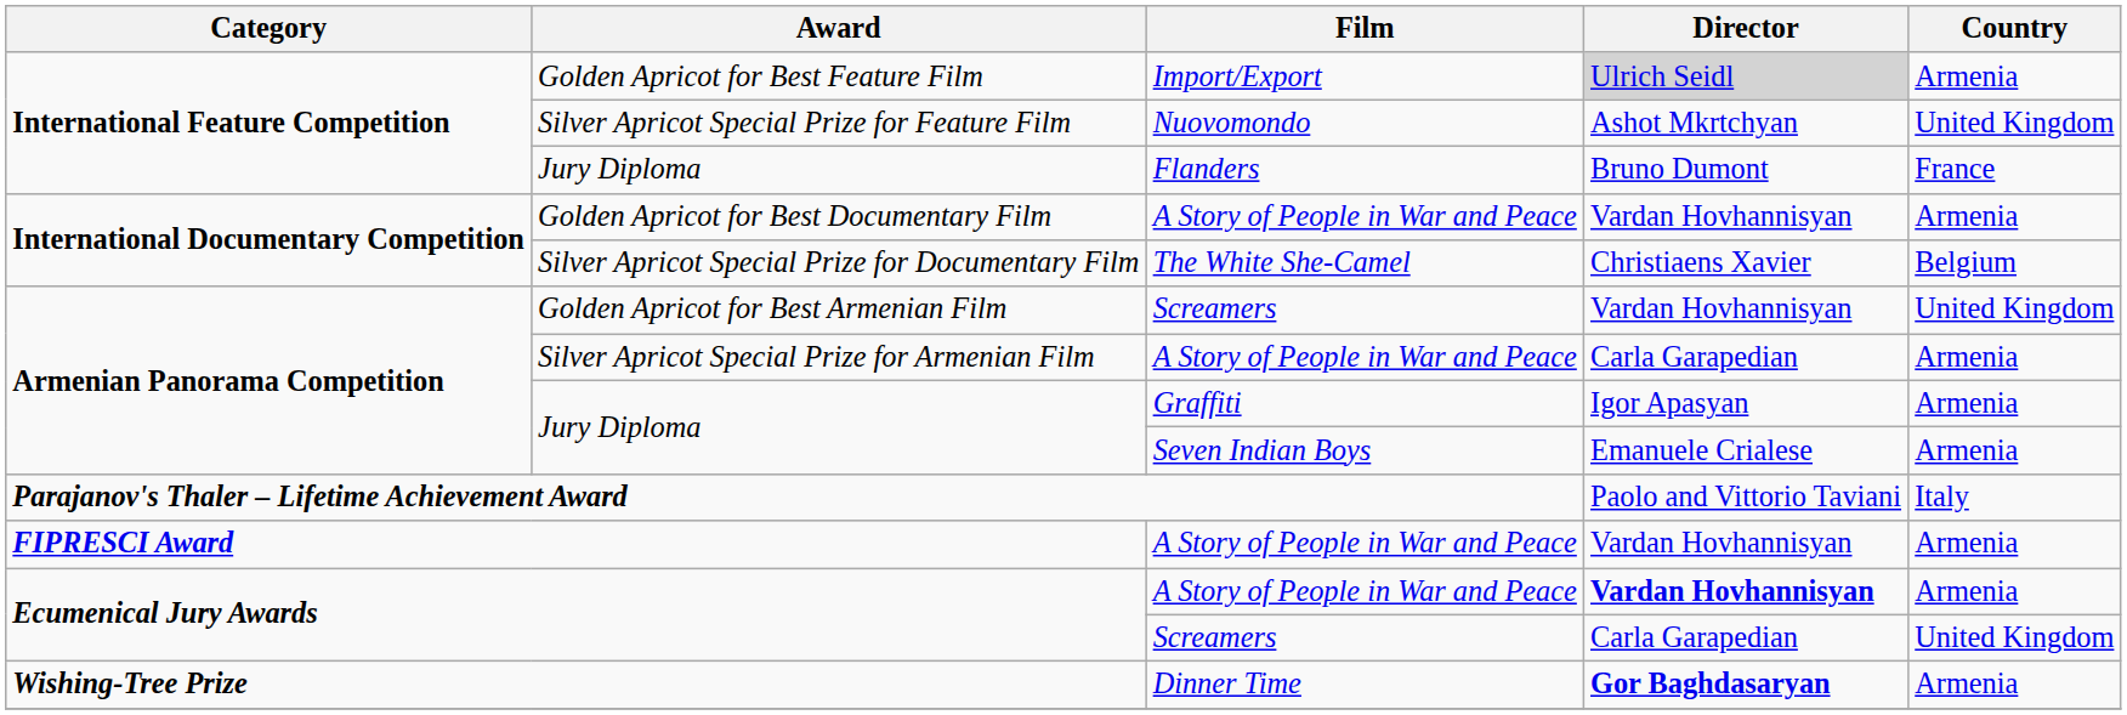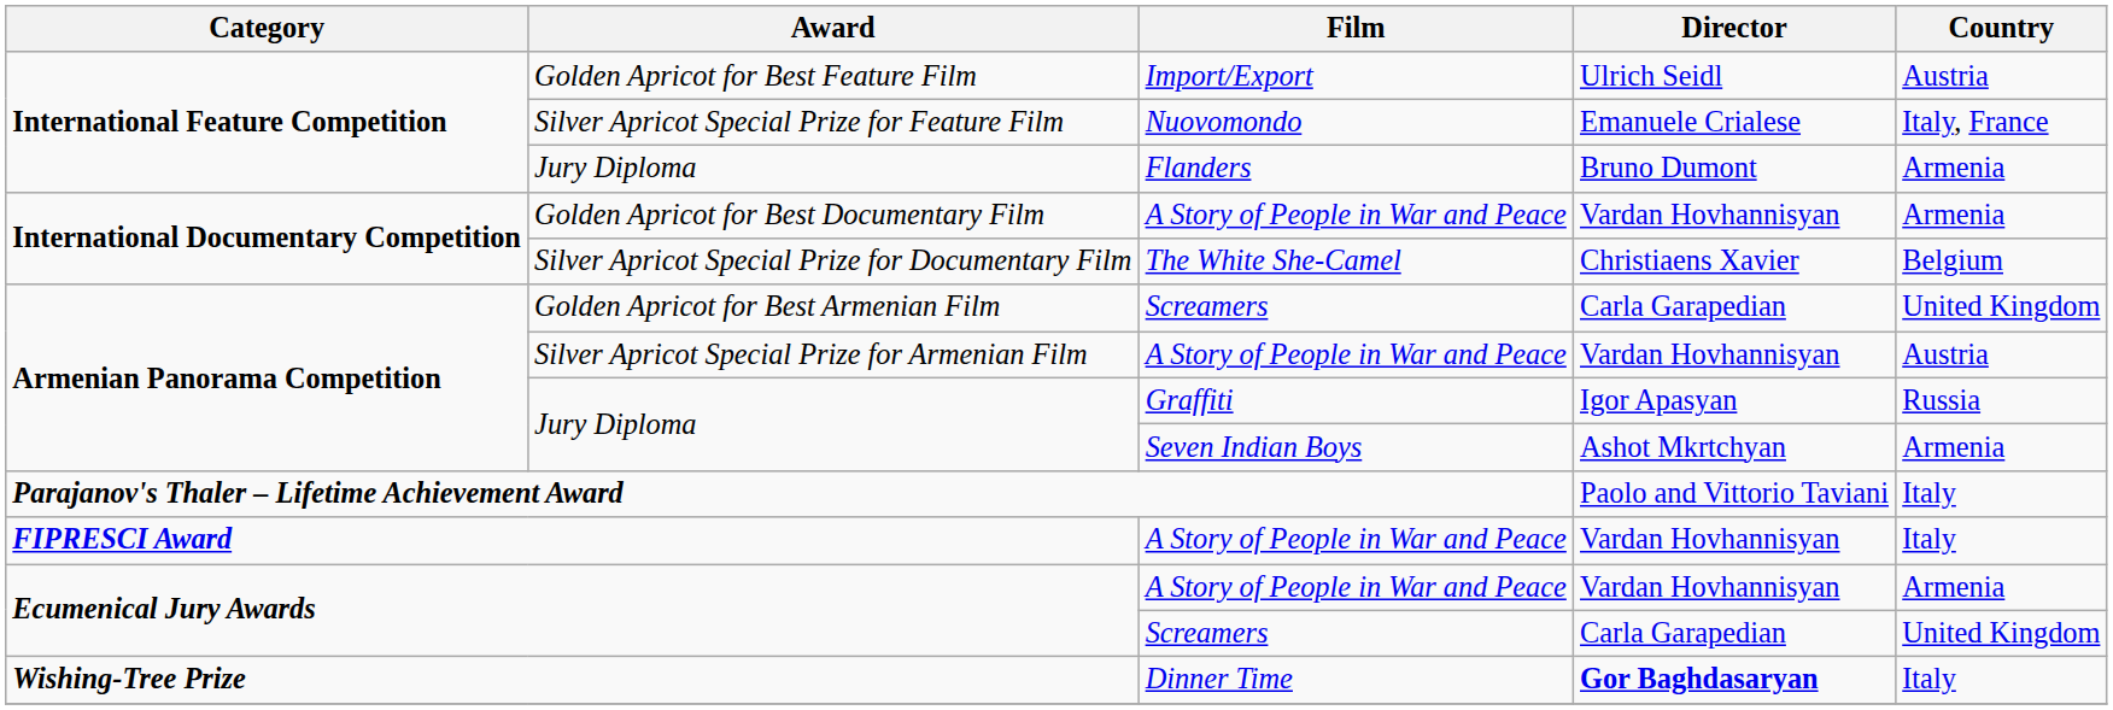 <table class="wikitable sortable">
 <tr>
 <th>Category</th>
 <th>Award</th>
 <th>Film</th>
 <th>Director</th>
 <th>Country</th>
 </tr>
 <tr>
 <td rowspan="3"><strong>International Feature Competition</strong></td>
 <td><em>Golden Apricot for Best Feature Film</em></td>
 <td><em><a href='#'>Import/Export</a></em></td>
-<td style="background: lightgrey;"><a href='#'>Ulrich Seidl</a></td>
-<td> <a href='#'>Armenia</a></td>
+<td><a href='#'>Ulrich Seidl</a></td>
+<td> <a href='#'>Austria</a></td>
 </tr>
 <tr>
 <td><em>Silver Apricot Special Prize for Feature Film</em></td>
 <td><em><a href='#'>Nuovomondo</a></em></td>
-<td><a href='#'>Ashot Mkrtchyan</a></td>
-<td> <a href='#'>United Kingdom</a></td>
+<td><a href='#'>Emanuele Crialese</a></td>
+<td> <a href='#'>Italy</a>,  <a href='#'>France</a></td>
 </tr>
 <tr>
 <td><em>Jury Diploma</em></td>
 <td><em><a href='#'>Flanders</a></em></td>
 <td><a href='#'>Bruno Dumont</a></td>
-<td> <a href='#'>France</a></td>
+<td> <a href='#'>Armenia</a></td>
 </tr>
 <tr>
 <td rowspan="2"><strong>International Documentary Competition</strong></td>
 <td><em>Golden Apricot for Best Documentary Film</em></td>
 <td><em><a href='#'>A Story of People in War and Peace</a></em></td>
 <td><a href='#'>Vardan Hovhannisyan</a></td>
 <td> <a href='#'>Armenia</a></td>
 </tr>
 <tr>
 <td><em>Silver Apricot Special Prize for Documentary Film</em></td>
 <td><em><a href='#'>The White She-Camel</a></em></td>
 <td><a href='#'>Christiaens Xavier</a></td>
 <td> <a href='#'>Belgium</a></td>
 </tr>
 <tr>
 <td rowspan="4"><strong>Armenian Panorama Competition</strong></td>
 <td><em>Golden Apricot for Best Armenian Film</em></td>
 <td><em><a href='#'>Screamers</a></em></td>
-<td><a href='#'>Vardan Hovhannisyan</a></td>
+<td><a href='#'>Carla Garapedian</a></td>
 <td> <a href='#'>United Kingdom</a></td>
 </tr>
 <tr>
 <td><em>Silver Apricot Special Prize for Armenian Film</em></td>
 <td><em><a href='#'>A Story of People in War and Peace</a></em></td>
-<td><a href='#'>Carla Garapedian</a></td>
-<td> <a href='#'>Armenia</a></td>
+<td><a href='#'>Vardan Hovhannisyan</a></td>
+<td> <a href='#'>Austria</a></td>
 </tr>
 <tr>
 <td rowspan="2"><em>Jury Diploma</em></td>
 <td><em><a href='#'>Graffiti</a></em></td>
 <td><a href='#'>Igor Apasyan</a></td>
-<td> <a href='#'>Armenia</a></td>
+<td> <a href='#'>Russia</a></td>
 </tr>
 <tr>
 <td><em><a href='#'>Seven Indian Boys</a></em></td>
-<td><a href='#'>Emanuele Crialese</a></td>
+<td><a href='#'>Ashot Mkrtchyan</a></td>
 <td> <a href='#'>Armenia</a></td>
 </tr>
 <tr>
 <td colspan="3"><strong><em>Parajanov's Thaler –  Lifetime Achievement Award</em></strong></td>
 <td><a href='#'>Paolo and Vittorio Taviani</a></td>
 <td> <a href='#'>Italy</a></td>
 </tr>
 <tr>
 <td colspan="2"><strong><em><a href='#'>FIPRESCI Award</a></em></strong></td>
 <td><em><a href='#'>A Story of People in War and Peace</a></em></td>
 <td><a href='#'>Vardan Hovhannisyan</a></td>
-<td> <a href='#'>Armenia</a></td>
+<td> <a href='#'>Italy</a></td>
 </tr>
 <tr>
 <td rowspan="2" colspan="2"><strong><em>Ecumenical Jury Awards</em></strong></td>
 <td><em><a href='#'>A Story of People in War and Peace</a></em></td>
-<td><strong><a href='#'>Vardan Hovhannisyan</a></strong></td>
+<td><a href='#'>Vardan Hovhannisyan</a></td>
 <td> <a href='#'>Armenia</a></td>
 </tr>
 <tr>
 <td><em><a href='#'>Screamers</a></em></td>
 <td><a href='#'>Carla Garapedian</a></td>
 <td> <a href='#'>United Kingdom</a></td>
 </tr>
 <tr>
 <td colspan="2"><strong><em>Wishing-Tree Prize</em></strong></td>
 <td><em><a href='#'>Dinner Time</a></em></td>
 <td><strong><a href='#'>Gor Baghdasaryan</a></strong></td>
-<td> <a href='#'>Armenia</a></td>
+<td> <a href='#'>Italy</a></td>
 </tr>
 <tr>
 </tr>
 </table>
